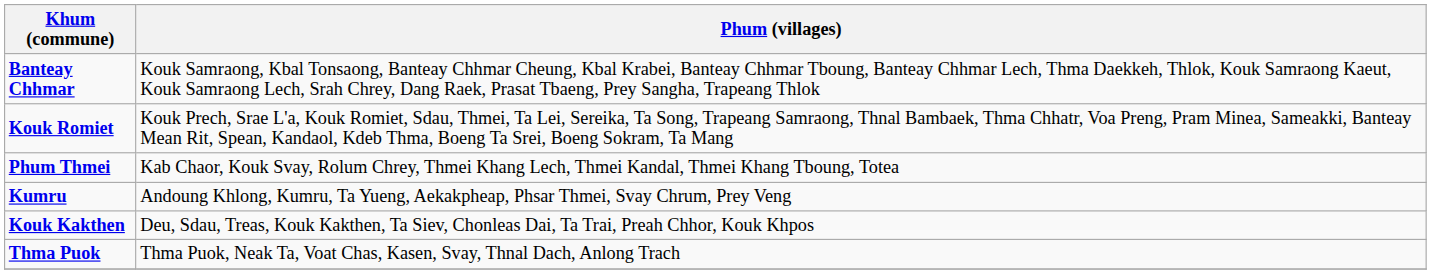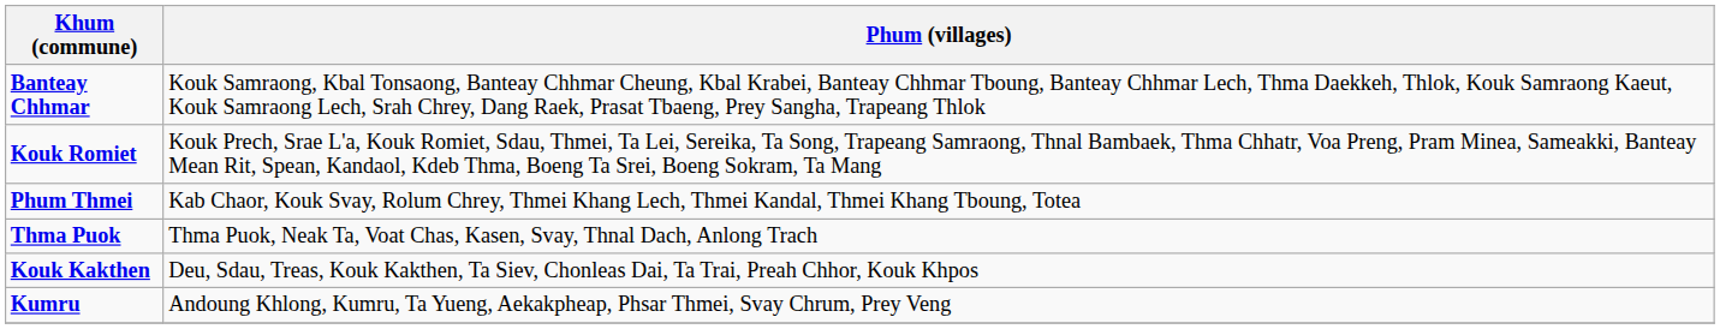 <table class="wikitable">
 <tr>
 <th><a href='#'>Khum</a> (commune)</th>
 <th><a href='#'>Phum</a> (villages)</th>
 </tr>
 <tr>
 <td><strong><a href='#'>Banteay Chhmar</a></strong></td>
 <td>Kouk Samraong, Kbal Tonsaong, Banteay Chhmar Cheung, Kbal Krabei, Banteay Chhmar Tboung, Banteay Chhmar Lech, Thma Daekkeh, Thlok, Kouk Samraong Kaeut, Kouk Samraong Lech, Srah Chrey, Dang Raek, Prasat Tbaeng, Prey Sangha, Trapeang Thlok</td>
 </tr>
 <tr>
 <td><strong><a href='#'>Kouk Romiet</a></strong></td>
 <td>Kouk Prech, Srae L'a, Kouk Romiet, Sdau, Thmei, Ta Lei, Sereika, Ta Song, Trapeang Samraong, Thnal Bambaek, Thma Chhatr, Voa Preng, Pram Minea, Sameakki, Banteay Mean Rit, Spean, Kandaol, Kdeb Thma, Boeng Ta Srei, Boeng Sokram, Ta Mang</td>
 </tr>
 <tr>
 <td><strong><a href='#'>Phum Thmei</a></strong></td>
 <td>Kab Chaor, Kouk Svay, Rolum Chrey, Thmei Khang Lech, Thmei Kandal, Thmei Khang Tboung, Totea</td>
 </tr>
 <tr>
-<td><strong><a href='#'>Kumru</a></strong></td>
-<td>Andoung Khlong, Kumru, Ta Yueng, Aekakpheap, Phsar Thmei, Svay Chrum, Prey Veng</td>
+<td><strong><a href='#'>Thma Puok</a></strong></td>
+<td>Thma Puok, Neak Ta, Voat Chas, Kasen, Svay, Thnal Dach, Anlong Trach</td>
 </tr>
 <tr>
 <td><strong><a href='#'>Kouk Kakthen</a></strong></td>
 <td>Deu, Sdau, Treas, Kouk Kakthen, Ta Siev, Chonleas Dai, Ta Trai, Preah Chhor, Kouk Khpos</td>
 </tr>
 <tr>
-<td><strong><a href='#'>Thma Puok</a></strong></td>
-<td>Thma Puok, Neak Ta, Voat Chas, Kasen, Svay, Thnal Dach, Anlong Trach</td>
+<td><strong><a href='#'>Kumru</a></strong></td>
+<td>Andoung Khlong, Kumru, Ta Yueng, Aekakpheap, Phsar Thmei, Svay Chrum, Prey Veng</td>
 </tr>
 <tr>
 </tr>
 </table>
